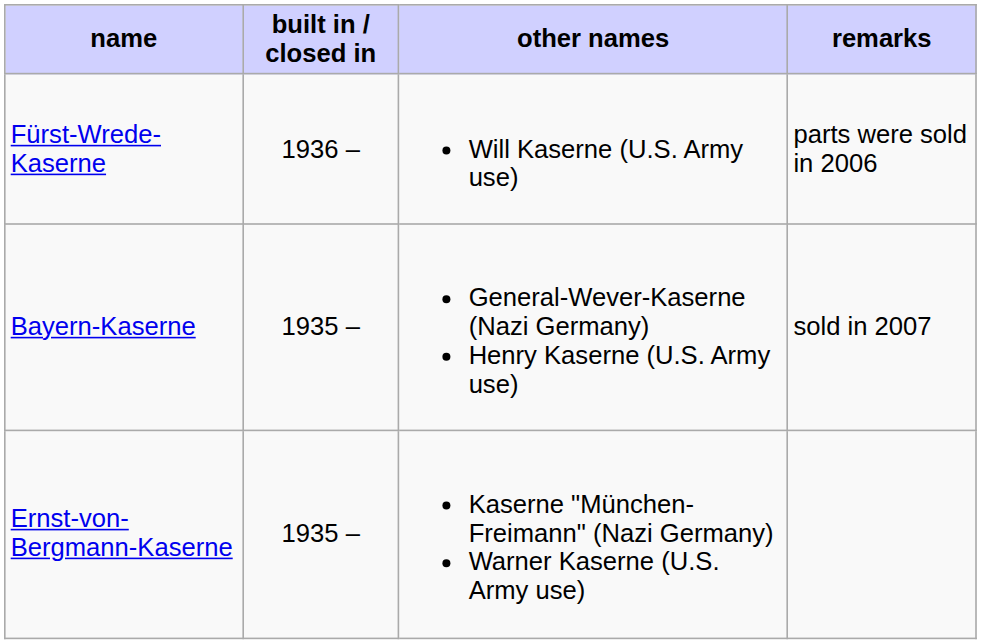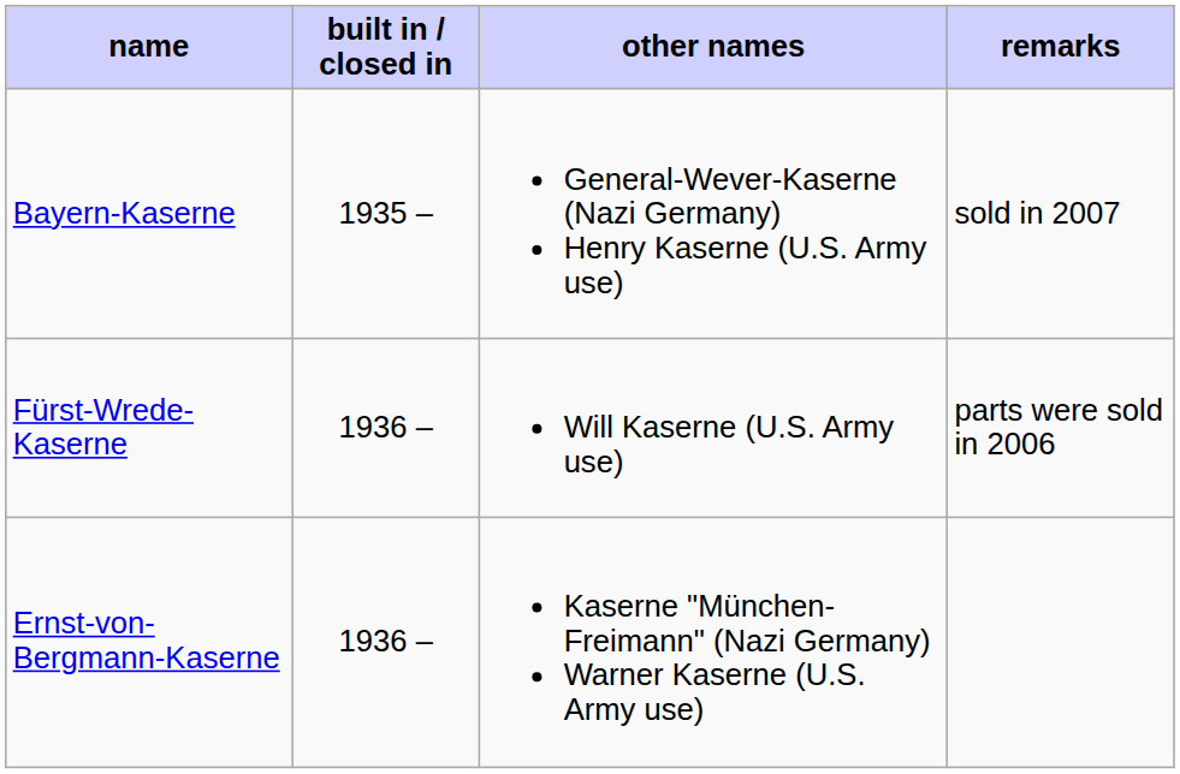 <table class="wikitable float-left" style=" margin-top: 0;">
 <tr>
 <th style="text-align: center; background: #d0d0ff;">name</th>
 <th style="text-align: center; background: #d0d0ff;">built in / closed in</th>
 <th style="text-align: center; background: #d0d0ff;">other names</th>
 <th style="text-align: center; background: #d0d0ff;">remarks</th>
 </tr>
 <tr>
+<td><a href='#'>Bayern-Kaserne</a></td>
+<td align="center">1935 –</td>
+<td><br><ul><li>General-Wever-Kaserne (Nazi Germany)</li><li>Henry Kaserne (U.S. Army use)</li></ul></td>
+<td>sold in 2007</td>
+</tr>
+<tr>
 <td><a href='#'>Fürst-Wrede-Kaserne</a></td>
 <td align="center">1936 –</td>
 <td><br><ul><li>Will Kaserne (U.S. Army use)</li></ul></td>
 <td>parts were sold in 2006</td>
 </tr>
 <tr>
-<td><a href='#'>Bayern-Kaserne</a></td>
-<td align="center">1935 –</td>
-<td><br><ul><li>General-Wever-Kaserne (Nazi Germany)</li><li>Henry Kaserne (U.S. Army use)</li></ul></td>
-<td>sold in 2007</td>
-</tr>
-<tr>
 <td><a href='#'>Ernst-von-Bergmann-Kaserne</a></td>
-<td align="center">1935 –</td>
+<td align="center">1936 –</td>
 <td><br><ul><li>Kaserne "München-Freimann" (Nazi Germany)</li><li>Warner Kaserne (U.S. Army use)</li></ul></td>
 <td></td>
 </tr>
 </table>
